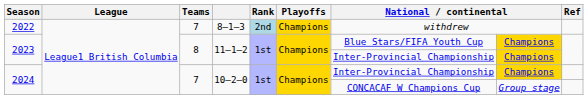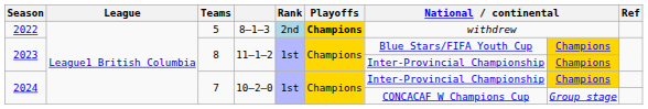 <table class="wikitable" style="text-align: center;">
 <tr>
 <th>Season</th>
 <th>League</th>
 <th>Teams</th>
 <th></th>
 <th>Rank</th>
 <th>Playoffs</th>
 <th colspan=2><a href='#'>National</a> / continental</th>
 <th>Ref</th>
 </tr>
 <tr>
 <td><a href='#'>2022</a></td>
 <td rowspan=5><a href='#'>League1 British Columbia</a></td>
-<td>7</td>
+<td>5</td>
 <td>8–1–3</td>
 <td style="background: lightblue;">2nd</td>
-<td style="background:gold;">Champions</td>
+<td style="background:gold;"><strong>Champions</strong></td>
 <td colspan=2><em>withdrew</em></td>
 <td></td>
 </tr>
 <tr>
 <td rowspan=2><a href='#'>2023</a></td>
 <td rowspan=2>8</td>
 <td rowspan=2>11–1–2</td>
 <td rowspan=2 style="background:#b3b7ff;">1st</td>
 <td rowspan=2 style="background:gold;">Champions</td>
 <td><a href='#'>Blue Stars/FIFA Youth Cup</a></td>
 <td style="background:gold;"><a href='#'>Champions</a></td>
 <td rowspan=2></td>
 </tr>
 <tr>
 <td><a href='#'>Inter-Provincial Championship</a></td>
 <td style="background:gold;"><a href='#'>Champions</a></td>
 </tr>
 <tr>
 <td rowspan=2><a href='#'>2024</a></td>
 <td rowspan=2>7</td>
 <td rowspan=2>10–2–0</td>
 <td rowspan=2 style="background:#b3b7ff;">1st</td>
 <td rowspan=2 style="background:gold;">Champions</td>
 <td><a href='#'>Inter-Provincial Championship</a></td>
 <td style="background:gold;"><a href='#'>Champions</a></td>
 <td></td>
 </tr>
 <tr>
 <td><a href='#'>CONCACAF W Champions Cup</a></td>
 <td><em><a href='#'>Group stage</a></em></td>
 <td></td>
 </tr>
 </table>
